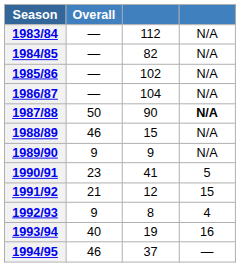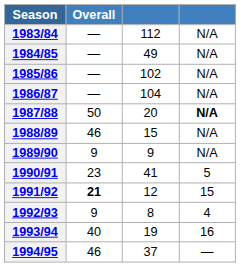 <table class="wikitable" style="font-size:86%; text-align:center; border:grey solid 1px; border-collapse:collapse; background:#ffffff;">
 <tr>
 <th style="background-color:#369; color:white; width:60px;"> Season </th>
 <th style="background-color:#4180be; color:white; width:55px;">Overall</th>
 <th style="background-color:#4180be; color:white; width:55px;"></th>
 <th style="background-color:#4180be; color:white; width:55px;"></th>
 </tr>
 <tr>
 <th scope=row align=center><a href='#'>1983/84</a></th>
 <td align=center>—</td>
 <td align=center>112</td>
 <td align=center>N/A</td>
 </tr>
 <tr>
 <th scope=row align=center><a href='#'>1984/85</a></th>
 <td align=center>—</td>
-<td align=center>82</td>
+<td align=center>49</td>
 <td align=center>N/A</td>
 </tr>
 <tr>
 <th scope=row align=center><a href='#'>1985/86</a></th>
 <td align=center>—</td>
 <td align=center>102</td>
 <td align=center>N/A</td>
 </tr>
 <tr>
 <th scope=row align=center><a href='#'>1986/87</a></th>
 <td align=center>—</td>
 <td align=center>104</td>
 <td align=center>N/A</td>
 </tr>
 <tr>
 <th scope=row align=center><a href='#'>1987/88</a></th>
 <td align=center>50</td>
-<td align=center>90</td>
+<td align=center>20</td>
 <td align=center><strong>N/A</strong></td>
 </tr>
 <tr>
 <th scope=row align=center><a href='#'>1988/89</a></th>
 <td align=center>46</td>
 <td align=center>15</td>
 <td align=center>N/A</td>
 </tr>
 <tr>
 <th scope=row align=center><a href='#'>1989/90</a></th>
 <td align=center>9</td>
 <td align=center>9</td>
 <td align=center>N/A</td>
 </tr>
 <tr>
 <th scope=row align=center><a href='#'>1990/91</a></th>
 <td align=center>23</td>
 <td align=center>41</td>
 <td align=center>5</td>
 </tr>
 <tr>
 <th scope=row align=center><a href='#'>1991/92</a></th>
-<td align=center>21</td>
+<td align=center><strong>21</strong></td>
 <td align=center>12</td>
 <td align=center>15</td>
 </tr>
 <tr>
 <th scope=row align=center><a href='#'>1992/93</a></th>
 <td align=center>9</td>
 <td align=center>8</td>
 <td align=center>4</td>
 </tr>
 <tr>
 <th scope=row align=center><a href='#'>1993/94</a></th>
 <td align=center>40</td>
 <td align=center>19</td>
 <td align=center>16</td>
 </tr>
 <tr>
 <th scope=row align=center><a href='#'>1994/95</a></th>
 <td align=center>46</td>
 <td align=center>37</td>
 <td align=center>—</td>
 </tr>
 </table>
